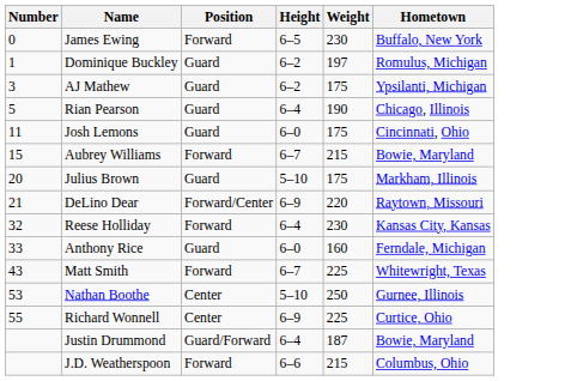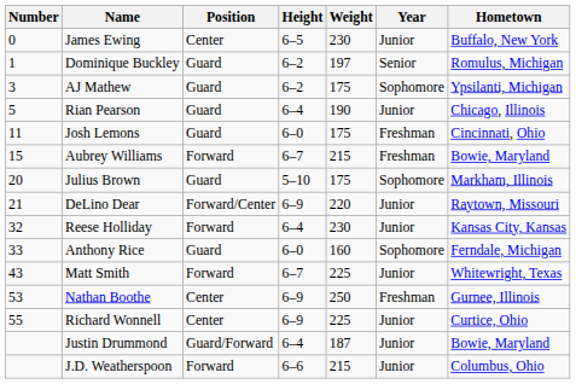 <table class="wikitable" style="font-size: 95%;">
 <tr>
 <th>Number</th>
 <th>Name</th>
 <th>Position</th>
 <th>Height</th>
 <th>Weight</th>
+<th>Year</th>
 <th>Hometown</th>
 </tr>
 <tr>
 <td>0</td>
 <td>James Ewing</td>
-<td>Forward</td>
+<td>Center</td>
 <td>6–5</td>
 <td>230</td>
+<td>Junior</td>
 <td><a href='#'>Buffalo, New York</a></td>
 </tr>
 <tr>
 <td>1</td>
 <td>Dominique Buckley</td>
 <td>Guard</td>
 <td>6–2</td>
 <td>197</td>
+<td>Senior</td>
 <td><a href='#'>Romulus, Michigan</a></td>
 </tr>
 <tr>
 <td>3</td>
 <td>AJ Mathew</td>
 <td>Guard</td>
 <td>6–2</td>
 <td>175</td>
+<td>Sophomore</td>
 <td><a href='#'>Ypsilanti, Michigan</a></td>
 </tr>
 <tr>
 <td>5</td>
 <td>Rian Pearson</td>
 <td>Guard</td>
 <td>6–4</td>
 <td>190</td>
+<td>Junior</td>
 <td><a href='#'>Chicago</a>, <a href='#'>Illinois</a></td>
 </tr>
 <tr>
 <td>11</td>
 <td>Josh Lemons</td>
 <td>Guard</td>
 <td>6–0</td>
 <td>175</td>
+<td>Freshman</td>
 <td><a href='#'>Cincinnati</a>, <a href='#'>Ohio</a></td>
 </tr>
 <tr>
 <td>15</td>
 <td>Aubrey Williams</td>
 <td>Forward</td>
 <td>6–7</td>
 <td>215</td>
+<td>Freshman</td>
 <td><a href='#'>Bowie, Maryland</a></td>
 </tr>
 <tr>
 <td>20</td>
 <td>Julius Brown</td>
 <td>Guard</td>
 <td>5–10</td>
 <td>175</td>
+<td>Sophomore</td>
 <td><a href='#'>Markham, Illinois</a></td>
 </tr>
 <tr>
 <td>21</td>
 <td>DeLino Dear</td>
 <td>Forward/Center</td>
 <td>6–9</td>
 <td>220</td>
+<td>Junior</td>
 <td><a href='#'>Raytown, Missouri</a></td>
 </tr>
 <tr>
 <td>32</td>
 <td>Reese Holliday</td>
 <td>Forward</td>
 <td>6–4</td>
 <td>230</td>
+<td>Junior</td>
 <td><a href='#'>Kansas City, Kansas</a></td>
 </tr>
 <tr>
 <td>33</td>
 <td>Anthony Rice</td>
 <td>Guard</td>
 <td>6–0</td>
 <td>160</td>
+<td>Sophomore</td>
 <td><a href='#'>Ferndale, Michigan</a></td>
 </tr>
 <tr>
 <td>43</td>
 <td>Matt Smith</td>
 <td>Forward</td>
 <td>6–7</td>
 <td>225</td>
+<td>Junior</td>
 <td><a href='#'>Whitewright, Texas</a></td>
 </tr>
 <tr>
 <td>53</td>
 <td><a href='#'>Nathan Boothe</a></td>
 <td>Center</td>
-<td>5–10</td>
+<td>6–9</td>
 <td>250</td>
+<td>Freshman</td>
 <td><a href='#'>Gurnee, Illinois</a></td>
 </tr>
 <tr>
 <td>55</td>
 <td>Richard Wonnell</td>
 <td>Center</td>
 <td>6–9</td>
 <td>225</td>
+<td>Junior</td>
 <td><a href='#'>Curtice, Ohio</a></td>
 </tr>
 <tr>
 <td></td>
 <td>Justin Drummond</td>
 <td>Guard/Forward</td>
 <td>6–4</td>
 <td>187</td>
+<td>Junior</td>
 <td><a href='#'>Bowie, Maryland</a></td>
 </tr>
 <tr>
 <td></td>
 <td>J.D. Weatherspoon</td>
 <td>Forward</td>
 <td>6–6</td>
 <td>215</td>
+<td>Junior</td>
 <td><a href='#'>Columbus, Ohio</a></td>
 </tr>
 </table>
